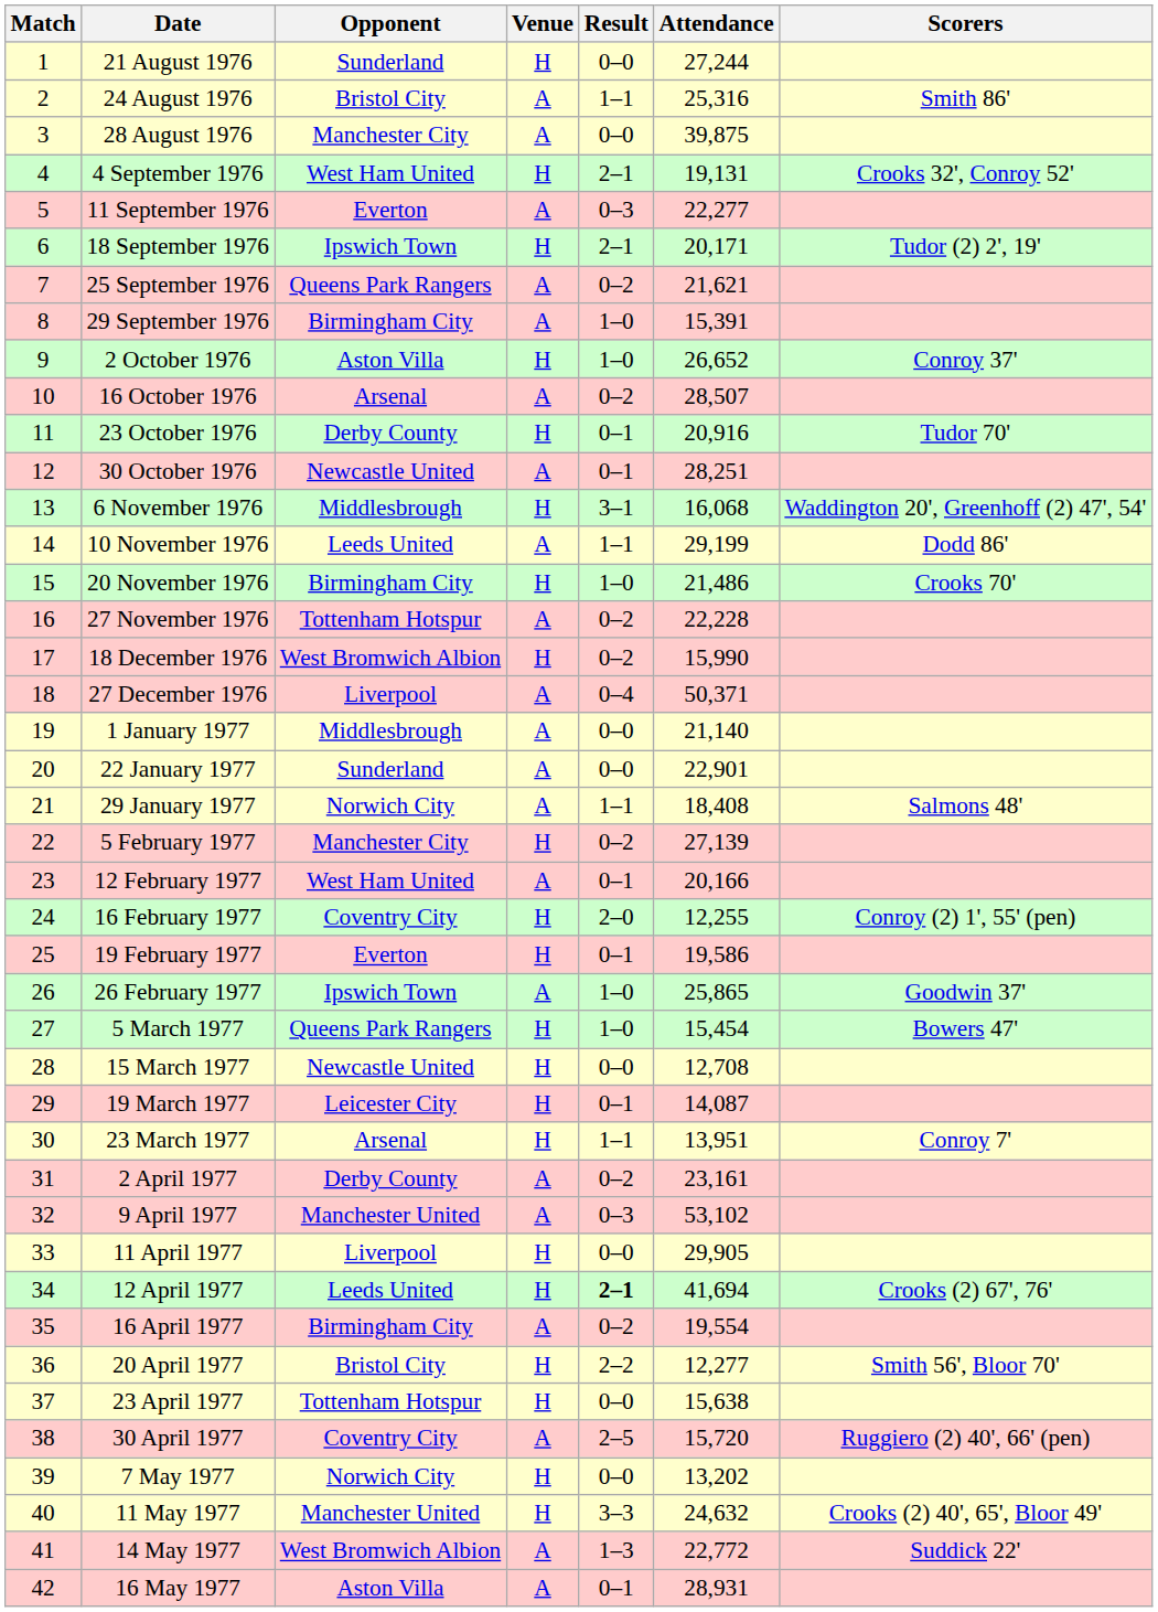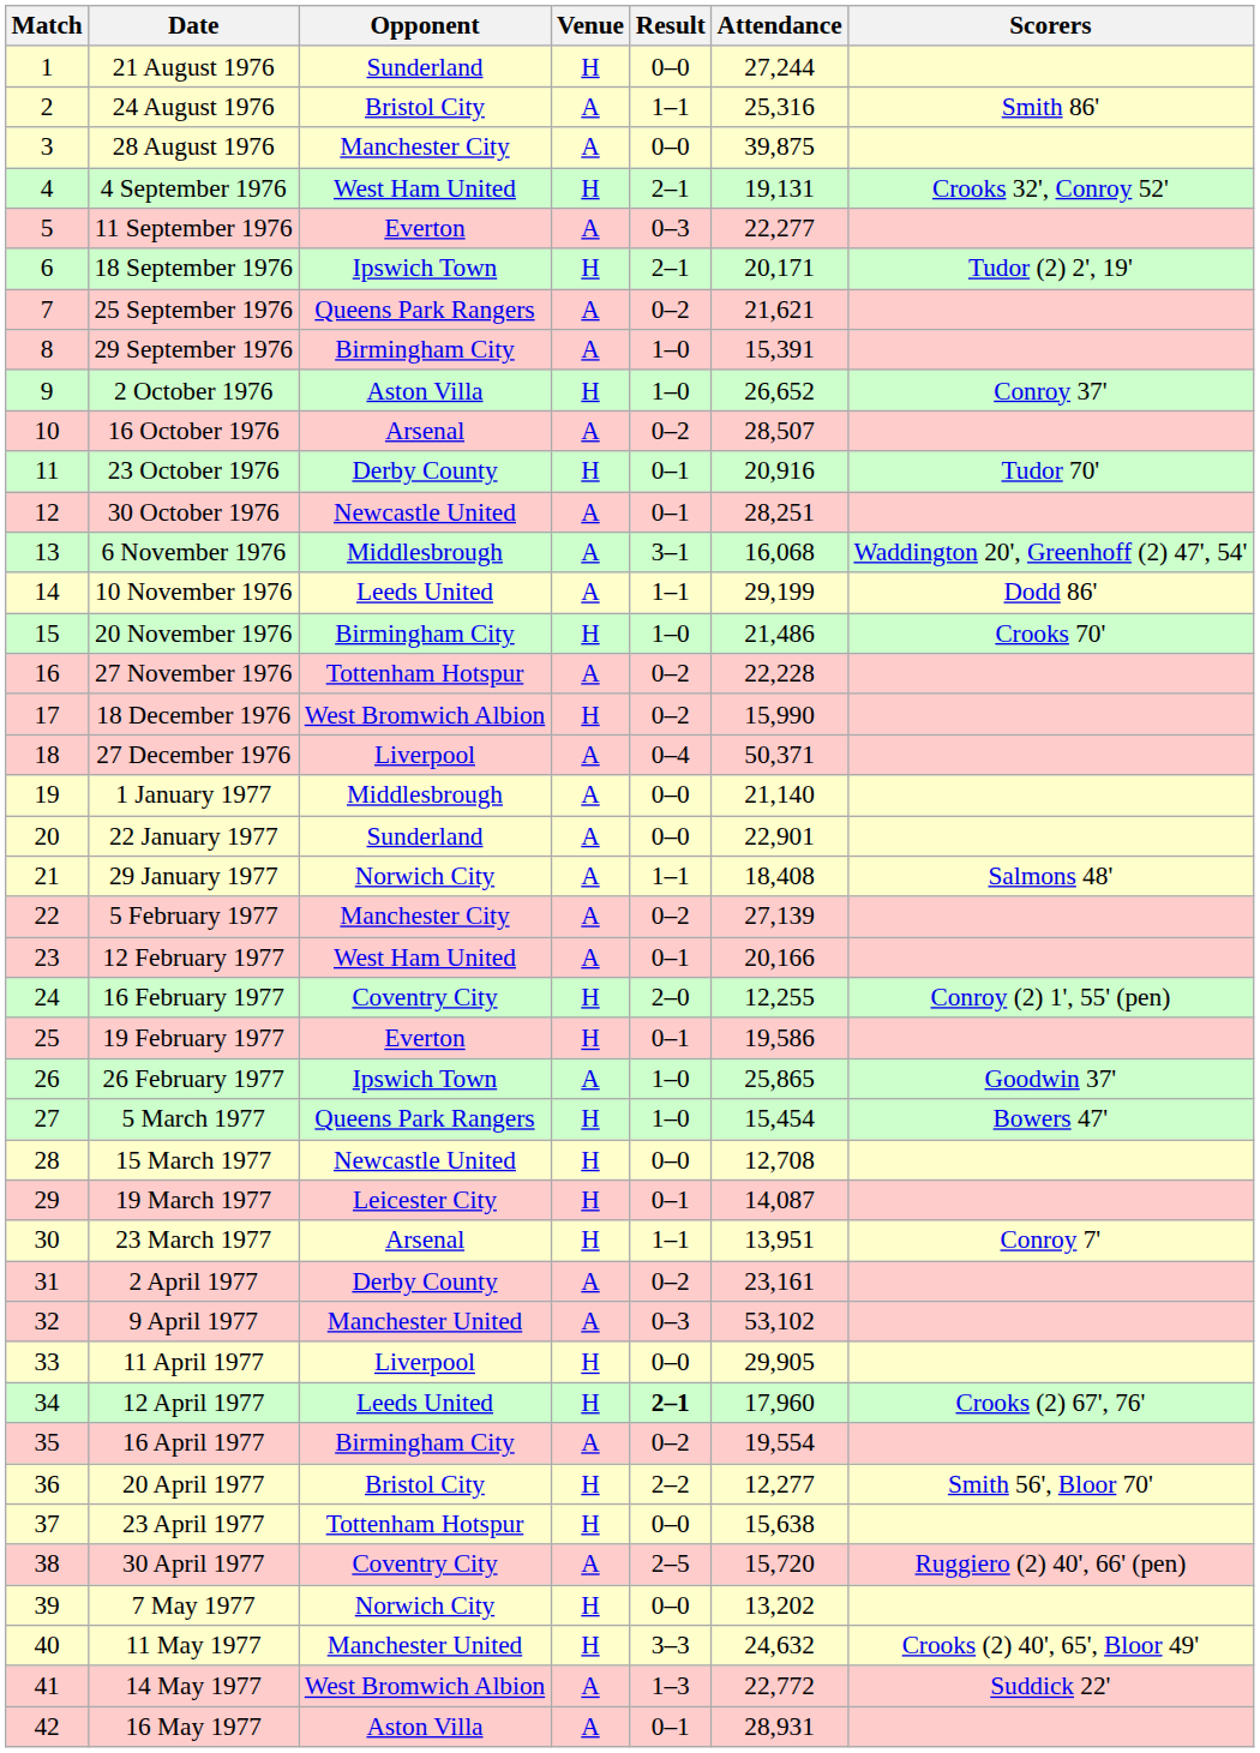 <table class="wikitable" style="font-size:100%; text-align:center">
 <tr>
 <th>Match</th>
 <th>Date</th>
 <th>Opponent</th>
 <th>Venue</th>
 <th>Result</th>
 <th>Attendance</th>
 <th>Scorers</th>
 </tr>
 <tr style="background-color: #FFFFCC;">
 <td>1</td>
 <td>21 August 1976</td>
 <td><a href='#'>Sunderland</a></td>
 <td><a href='#'>H</a></td>
 <td>0–0</td>
 <td>27,244</td>
 <td></td>
 </tr>
 <tr style="background-color: #FFFFCC;">
 <td>2</td>
 <td>24 August 1976</td>
 <td><a href='#'>Bristol City</a></td>
 <td><a href='#'>A</a></td>
 <td>1–1</td>
 <td>25,316</td>
 <td><a href='#'>Smith</a> 86'</td>
 </tr>
 <tr style="background-color: #FFFFCC;">
 <td>3</td>
 <td>28 August 1976</td>
 <td><a href='#'>Manchester City</a></td>
 <td><a href='#'>A</a></td>
 <td>0–0</td>
 <td>39,875</td>
 <td></td>
 </tr>
 <tr style="background-color: #CCFFCC;">
 <td>4</td>
 <td>4 September 1976</td>
 <td><a href='#'>West Ham United</a></td>
 <td><a href='#'>H</a></td>
 <td>2–1</td>
 <td>19,131</td>
 <td><a href='#'>Crooks</a> 32', <a href='#'>Conroy</a> 52'</td>
 </tr>
 <tr style="background-color: #FFCCCC;">
 <td>5</td>
 <td>11 September 1976</td>
 <td><a href='#'>Everton</a></td>
 <td><a href='#'>A</a></td>
 <td>0–3</td>
 <td>22,277</td>
 <td></td>
 </tr>
 <tr style="background-color: #CCFFCC;">
 <td>6</td>
 <td>18 September 1976</td>
 <td><a href='#'>Ipswich Town</a></td>
 <td><a href='#'>H</a></td>
 <td>2–1</td>
 <td>20,171</td>
 <td><a href='#'>Tudor</a> (2) 2', 19'</td>
 </tr>
 <tr style="background-color: #FFCCCC;">
 <td>7</td>
 <td>25 September 1976</td>
 <td><a href='#'>Queens Park Rangers</a></td>
 <td><a href='#'>A</a></td>
 <td>0–2</td>
 <td>21,621</td>
 <td></td>
 </tr>
 <tr style="background-color: #FFCCCC;">
 <td>8</td>
 <td>29 September 1976</td>
 <td><a href='#'>Birmingham City</a></td>
 <td><a href='#'>A</a></td>
 <td>1–0</td>
 <td>15,391</td>
 <td></td>
 </tr>
 <tr style="background-color: #CCFFCC;">
 <td>9</td>
 <td>2 October 1976</td>
 <td><a href='#'>Aston Villa</a></td>
 <td><a href='#'>H</a></td>
 <td>1–0</td>
 <td>26,652</td>
 <td><a href='#'>Conroy</a> 37'</td>
 </tr>
 <tr style="background-color: #FFCCCC;">
 <td>10</td>
 <td>16 October 1976</td>
 <td><a href='#'>Arsenal</a></td>
 <td><a href='#'>A</a></td>
 <td>0–2</td>
 <td>28,507</td>
 <td></td>
 </tr>
 <tr style="background-color: #CCFFCC;">
 <td>11</td>
 <td>23 October 1976</td>
 <td><a href='#'>Derby County</a></td>
 <td><a href='#'>H</a></td>
 <td>0–1</td>
 <td>20,916</td>
 <td><a href='#'>Tudor</a> 70'</td>
 </tr>
 <tr style="background-color: #FFCCCC;">
 <td>12</td>
 <td>30 October 1976</td>
 <td><a href='#'>Newcastle United</a></td>
 <td><a href='#'>A</a></td>
 <td>0–1</td>
 <td>28,251</td>
 <td></td>
 </tr>
 <tr style="background-color: #CCFFCC;">
 <td>13</td>
 <td>6 November 1976</td>
 <td><a href='#'>Middlesbrough</a></td>
-<td><a href='#'>H</a></td>
+<td><a href='#'>A</a></td>
 <td>3–1</td>
 <td>16,068</td>
 <td><a href='#'>Waddington</a> 20', <a href='#'>Greenhoff</a> (2) 47', 54'</td>
 </tr>
 <tr style="background-color: #FFFFCC;">
 <td>14</td>
 <td>10 November 1976</td>
 <td><a href='#'>Leeds United</a></td>
 <td><a href='#'>A</a></td>
 <td>1–1</td>
 <td>29,199</td>
 <td><a href='#'>Dodd</a> 86'</td>
 </tr>
 <tr style="background-color: #CCFFCC;">
 <td>15</td>
 <td>20 November 1976</td>
 <td><a href='#'>Birmingham City</a></td>
 <td><a href='#'>H</a></td>
 <td>1–0</td>
 <td>21,486</td>
 <td><a href='#'>Crooks</a> 70'</td>
 </tr>
 <tr style="background-color: #FFCCCC;">
 <td>16</td>
 <td>27 November 1976</td>
 <td><a href='#'>Tottenham Hotspur</a></td>
 <td><a href='#'>A</a></td>
 <td>0–2</td>
 <td>22,228</td>
 <td></td>
 </tr>
 <tr style="background-color: #FFCCCC;">
 <td>17</td>
 <td>18 December 1976</td>
 <td><a href='#'>West Bromwich Albion</a></td>
 <td><a href='#'>H</a></td>
 <td>0–2</td>
 <td>15,990</td>
 <td></td>
 </tr>
 <tr style="background-color: #FFCCCC;">
 <td>18</td>
 <td>27 December 1976</td>
 <td><a href='#'>Liverpool</a></td>
 <td><a href='#'>A</a></td>
 <td>0–4</td>
 <td>50,371</td>
 <td></td>
 </tr>
 <tr style="background-color: #FFFFCC;">
 <td>19</td>
 <td>1 January 1977</td>
 <td><a href='#'>Middlesbrough</a></td>
 <td><a href='#'>A</a></td>
 <td>0–0</td>
 <td>21,140</td>
 <td></td>
 </tr>
 <tr style="background-color: #FFFFCC;">
 <td>20</td>
 <td>22 January 1977</td>
 <td><a href='#'>Sunderland</a></td>
 <td><a href='#'>A</a></td>
 <td>0–0</td>
 <td>22,901</td>
 <td></td>
 </tr>
 <tr style="background-color: #FFFFCC;">
 <td>21</td>
 <td>29 January 1977</td>
 <td><a href='#'>Norwich City</a></td>
 <td><a href='#'>A</a></td>
 <td>1–1</td>
 <td>18,408</td>
 <td><a href='#'>Salmons</a> 48'</td>
 </tr>
 <tr style="background-color: #FFCCCC;">
 <td>22</td>
 <td>5 February 1977</td>
 <td><a href='#'>Manchester City</a></td>
-<td><a href='#'>H</a></td>
+<td><a href='#'>A</a></td>
 <td>0–2</td>
 <td>27,139</td>
 <td></td>
 </tr>
 <tr style="background-color: #FFCCCC;">
 <td>23</td>
 <td>12 February 1977</td>
 <td><a href='#'>West Ham United</a></td>
 <td><a href='#'>A</a></td>
 <td>0–1</td>
 <td>20,166</td>
 <td></td>
 </tr>
 <tr style="background-color: #CCFFCC;">
 <td>24</td>
 <td>16 February 1977</td>
 <td><a href='#'>Coventry City</a></td>
 <td><a href='#'>H</a></td>
 <td>2–0</td>
 <td>12,255</td>
 <td><a href='#'>Conroy</a> (2) 1', 55' (pen)</td>
 </tr>
 <tr style="background-color: #FFCCCC;">
 <td>25</td>
 <td>19 February 1977</td>
 <td><a href='#'>Everton</a></td>
 <td><a href='#'>H</a></td>
 <td>0–1</td>
 <td>19,586</td>
 <td></td>
 </tr>
 <tr style="background-color: #CCFFCC;">
 <td>26</td>
 <td>26 February 1977</td>
 <td><a href='#'>Ipswich Town</a></td>
 <td><a href='#'>A</a></td>
 <td>1–0</td>
 <td>25,865</td>
 <td><a href='#'>Goodwin</a> 37'</td>
 </tr>
 <tr style="background-color: #CCFFCC;">
 <td>27</td>
 <td>5 March 1977</td>
 <td><a href='#'>Queens Park Rangers</a></td>
 <td><a href='#'>H</a></td>
 <td>1–0</td>
 <td>15,454</td>
 <td><a href='#'>Bowers</a> 47'</td>
 </tr>
 <tr style="background-color: #FFFFCC;">
 <td>28</td>
 <td>15 March 1977</td>
 <td><a href='#'>Newcastle United</a></td>
 <td><a href='#'>H</a></td>
 <td>0–0</td>
 <td>12,708</td>
 <td></td>
 </tr>
 <tr style="background-color: #FFCCCC;">
 <td>29</td>
 <td>19 March 1977</td>
 <td><a href='#'>Leicester City</a></td>
 <td><a href='#'>H</a></td>
 <td>0–1</td>
 <td>14,087</td>
 <td></td>
 </tr>
 <tr style="background-color: #FFFFCC;">
 <td>30</td>
 <td>23 March 1977</td>
 <td><a href='#'>Arsenal</a></td>
 <td><a href='#'>H</a></td>
 <td>1–1</td>
 <td>13,951</td>
 <td><a href='#'>Conroy</a> 7'</td>
 </tr>
 <tr style="background-color: #FFCCCC;">
 <td>31</td>
 <td>2 April 1977</td>
 <td><a href='#'>Derby County</a></td>
 <td><a href='#'>A</a></td>
 <td>0–2</td>
 <td>23,161</td>
 <td></td>
 </tr>
 <tr style="background-color: #FFCCCC;">
 <td>32</td>
 <td>9 April 1977</td>
 <td><a href='#'>Manchester United</a></td>
 <td><a href='#'>A</a></td>
 <td>0–3</td>
 <td>53,102</td>
 <td></td>
 </tr>
 <tr style="background-color: #FFFFCC;">
 <td>33</td>
 <td>11 April 1977</td>
 <td><a href='#'>Liverpool</a></td>
 <td><a href='#'>H</a></td>
 <td>0–0</td>
 <td>29,905</td>
 <td></td>
 </tr>
 <tr style="background-color: #CCFFCC;">
 <td>34</td>
 <td>12 April 1977</td>
 <td><a href='#'>Leeds United</a></td>
 <td><a href='#'>H</a></td>
 <td><strong>2–1</strong></td>
-<td>41,694</td>
+<td>17,960</td>
 <td><a href='#'>Crooks</a> (2) 67', 76'</td>
 </tr>
 <tr style="background-color: #FFCCCC;">
 <td>35</td>
 <td>16 April 1977</td>
 <td><a href='#'>Birmingham City</a></td>
 <td><a href='#'>A</a></td>
 <td>0–2</td>
 <td>19,554</td>
 <td></td>
 </tr>
 <tr style="background-color: #FFFFCC;">
 <td>36</td>
 <td>20 April 1977</td>
 <td><a href='#'>Bristol City</a></td>
 <td><a href='#'>H</a></td>
 <td>2–2</td>
 <td>12,277</td>
 <td><a href='#'>Smith</a> 56', <a href='#'>Bloor</a> 70'</td>
 </tr>
 <tr style="background-color: #FFFFCC;">
 <td>37</td>
 <td>23 April 1977</td>
 <td><a href='#'>Tottenham Hotspur</a></td>
 <td><a href='#'>H</a></td>
 <td>0–0</td>
 <td>15,638</td>
 <td></td>
 </tr>
 <tr style="background-color: #FFCCCC;">
 <td>38</td>
 <td>30 April 1977</td>
 <td><a href='#'>Coventry City</a></td>
 <td><a href='#'>A</a></td>
 <td>2–5</td>
 <td>15,720</td>
 <td><a href='#'>Ruggiero</a> (2) 40', 66' (pen)</td>
 </tr>
 <tr style="background-color: #FFFFCC;">
 <td>39</td>
 <td>7 May 1977</td>
 <td><a href='#'>Norwich City</a></td>
 <td><a href='#'>H</a></td>
 <td>0–0</td>
 <td>13,202</td>
 <td></td>
 </tr>
 <tr style="background-color: #FFFFCC;">
 <td>40</td>
 <td>11 May 1977</td>
 <td><a href='#'>Manchester United</a></td>
 <td><a href='#'>H</a></td>
 <td>3–3</td>
 <td>24,632</td>
 <td><a href='#'>Crooks</a> (2) 40', 65', <a href='#'>Bloor</a> 49'</td>
 </tr>
 <tr style="background-color: #FFCCCC;">
 <td>41</td>
 <td>14 May 1977</td>
 <td><a href='#'>West Bromwich Albion</a></td>
 <td><a href='#'>A</a></td>
 <td>1–3</td>
 <td>22,772</td>
 <td><a href='#'>Suddick</a> 22'</td>
 </tr>
 <tr style="background-color: #FFCCCC;">
 <td>42</td>
 <td>16 May 1977</td>
 <td><a href='#'>Aston Villa</a></td>
 <td><a href='#'>A</a></td>
 <td>0–1</td>
 <td>28,931</td>
 <td></td>
 </tr>
 </table>
